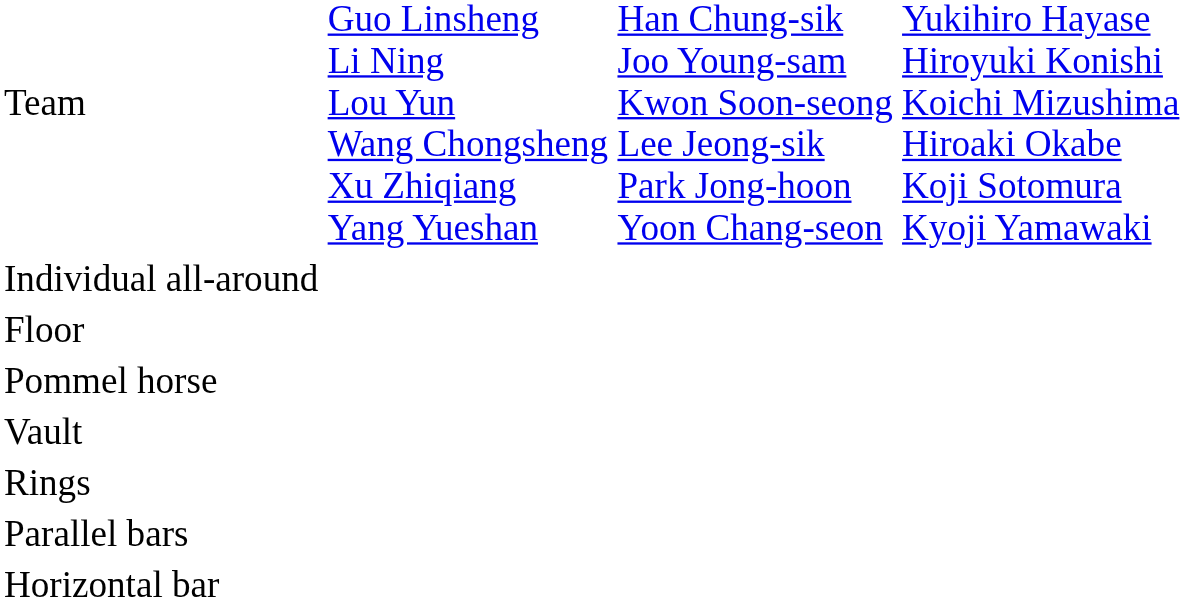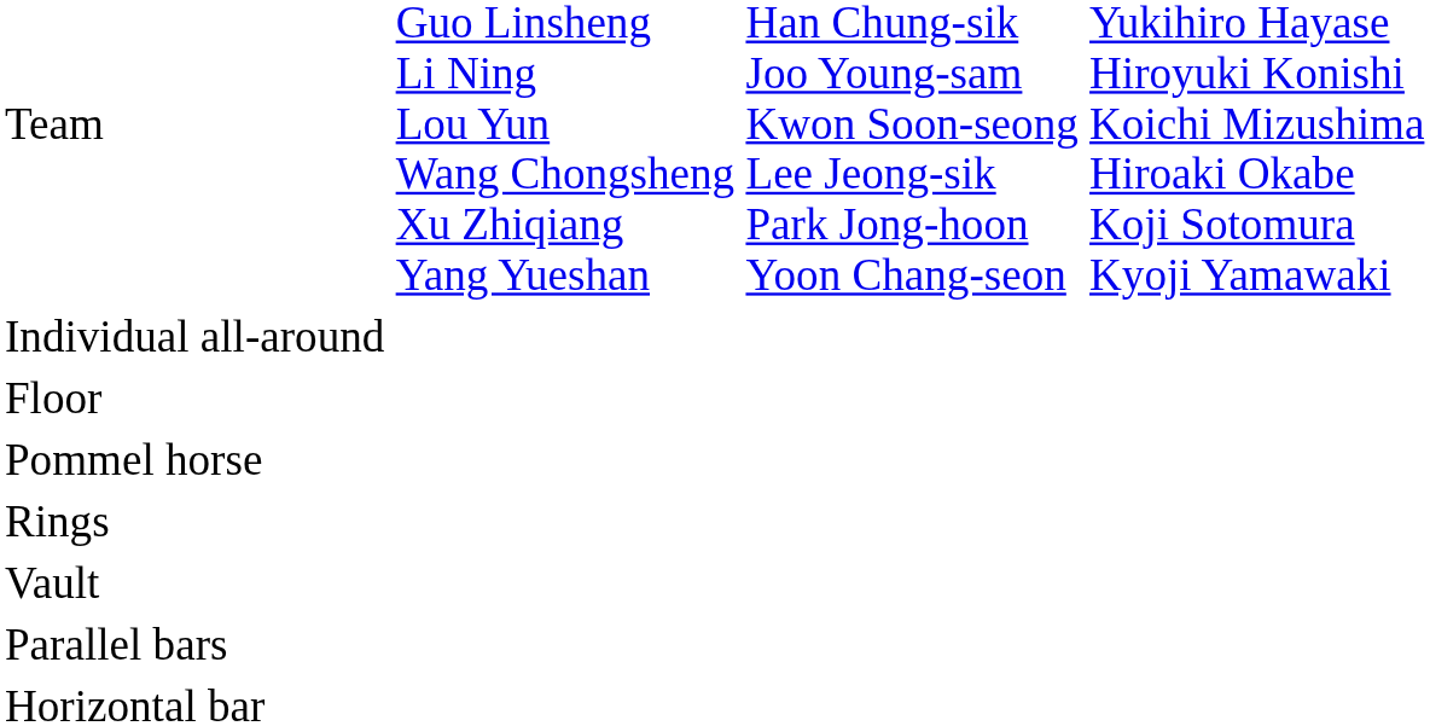 <table>
 <tr>
 <td>Team</td>
 <td><br><a href='#'>Guo Linsheng</a><br><a href='#'>Li Ning</a><br><a href='#'>Lou Yun</a><br><a href='#'>Wang Chongsheng</a><br><a href='#'>Xu Zhiqiang</a><br><a href='#'>Yang Yueshan</a></td>
 <td><br><a href='#'>Han Chung-sik</a><br><a href='#'>Joo Young-sam</a><br><a href='#'>Kwon Soon-seong</a><br><a href='#'>Lee Jeong-sik</a><br><a href='#'>Park Jong-hoon</a><br><a href='#'>Yoon Chang-seon</a></td>
 <td><br><a href='#'>Yukihiro Hayase</a><br><a href='#'>Hiroyuki Konishi</a><br><a href='#'>Koichi Mizushima</a><br><a href='#'>Hiroaki Okabe</a><br><a href='#'>Koji Sotomura</a><br><a href='#'>Kyoji Yamawaki</a></td>
 </tr>
 <tr>
 <td>Individual all-around</td>
 <td></td>
 <td></td>
 <td></td>
 </tr>
 <tr>
 <td>Floor</td>
 <td></td>
 <td></td>
 <td></td>
 </tr>
 <tr>
 <td>Pommel horse</td>
 <td></td>
 <td></td>
 <td></td>
 </tr>
 <tr>
-<td>Vault</td>
+<td>Rings</td>
 <td></td>
 <td></td>
 <td></td>
 </tr>
 <tr>
-<td>Rings</td>
+<td>Vault</td>
 <td></td>
 <td></td>
 <td></td>
 </tr>
 <tr>
 <td rowspan=2>Parallel bars</td>
 <td rowspan=2></td>
 <td rowspan=2></td>
 <td></td>
 </tr>
 <tr>
 <td></td>
 </tr>
 <tr>
 <td>Horizontal bar</td>
 <td></td>
 <td></td>
 <td></td>
 </tr>
 </table>
